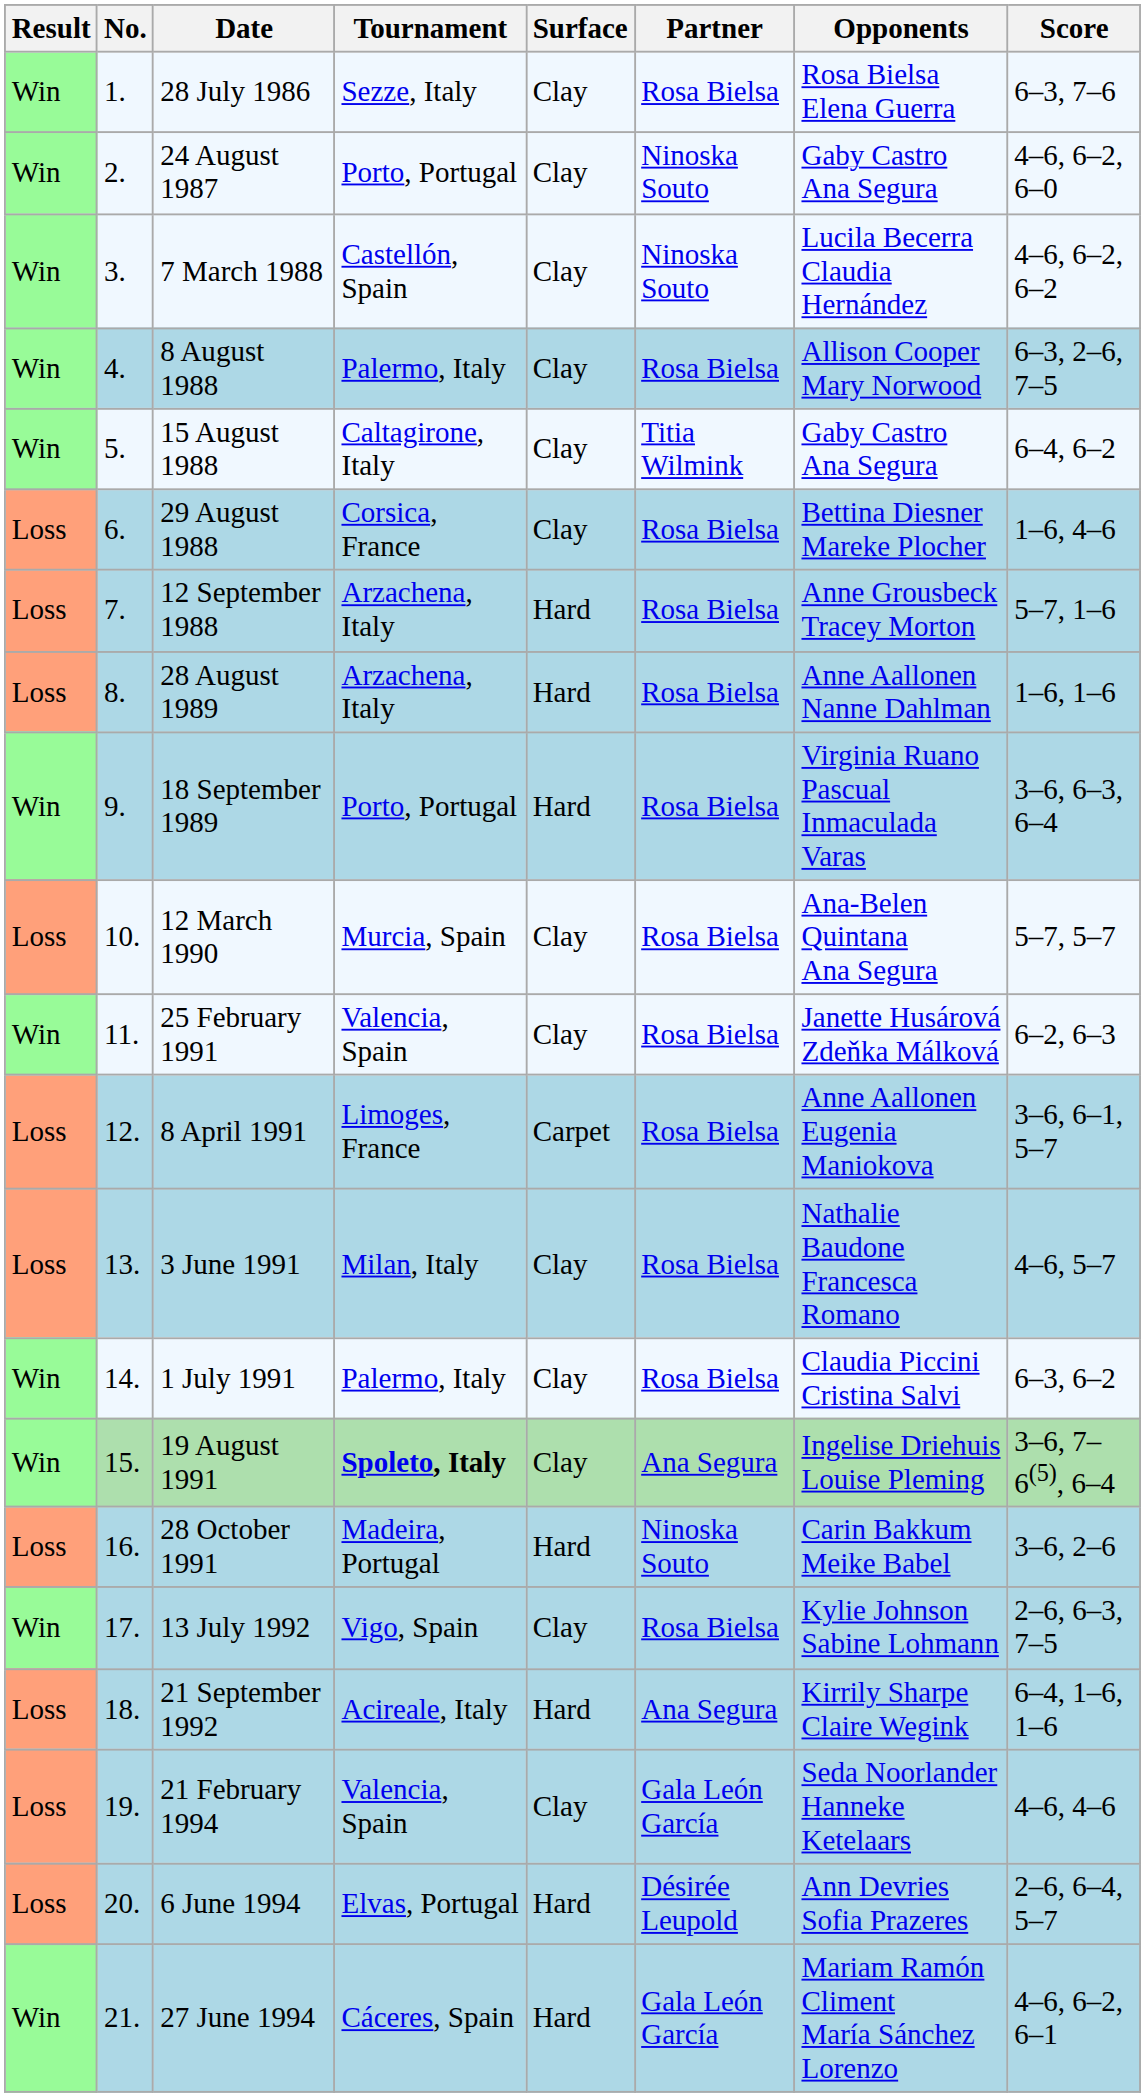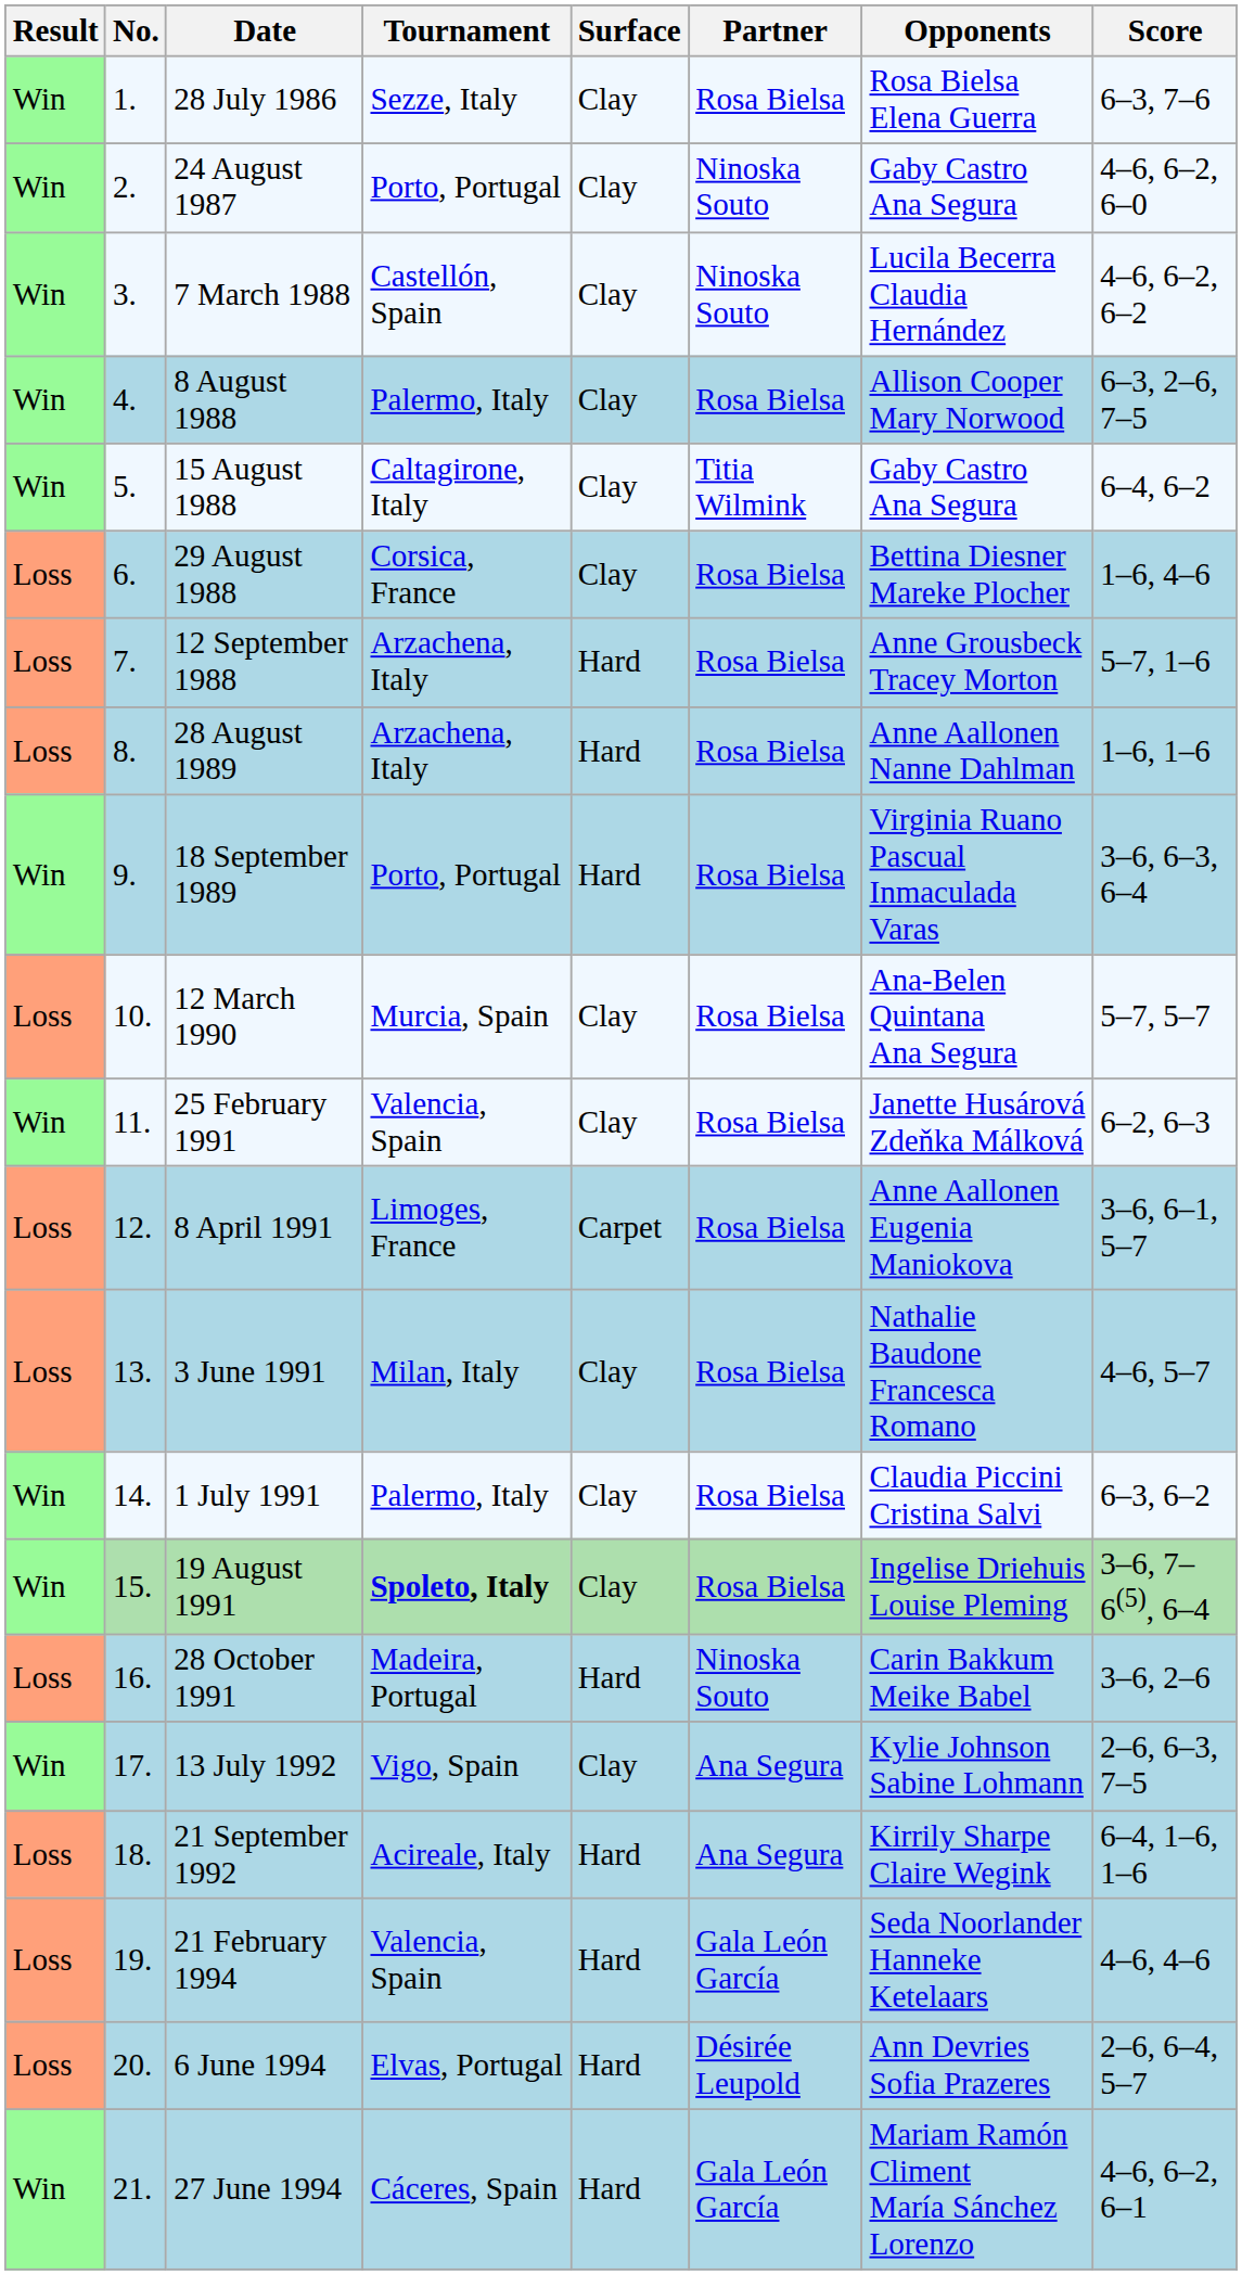 <table class="sortable wikitable" style="font-size:97%">
 <tr>
 <th>Result</th>
 <th>No.</th>
 <th>Date</th>
 <th>Tournament</th>
 <th>Surface</th>
 <th>Partner</th>
 <th>Opponents</th>
 <th>Score</th>
 </tr>
 <tr bgcolor="#f0f8ff">
 <td style="background:#98fb98;">Win</td>
 <td>1.</td>
 <td>28 July 1986</td>
 <td><a href='#'>Sezze</a>, Italy</td>
 <td>Clay</td>
 <td> <a href='#'>Rosa Bielsa</a></td>
 <td> <a href='#'>Rosa Bielsa</a> <br>  <a href='#'>Elena Guerra</a></td>
 <td>6–3, 7–6</td>
 </tr>
 <tr bgcolor="#f0f8ff">
 <td style="background:#98fb98;">Win</td>
 <td>2.</td>
 <td>24 August 1987</td>
 <td><a href='#'>Porto</a>, Portugal</td>
 <td>Clay</td>
 <td> <a href='#'>Ninoska Souto</a></td>
 <td> <a href='#'>Gaby Castro</a> <br>  <a href='#'>Ana Segura</a></td>
 <td>4–6, 6–2, 6–0</td>
 </tr>
 <tr bgcolor="#f0f8ff">
 <td style="background:#98fb98;">Win</td>
 <td>3.</td>
 <td>7 March 1988</td>
 <td><a href='#'>Castellón</a>, Spain</td>
 <td>Clay</td>
 <td> <a href='#'>Ninoska Souto</a></td>
 <td> <a href='#'>Lucila Becerra</a> <br>  <a href='#'>Claudia Hernández</a></td>
 <td>4–6, 6–2, 6–2</td>
 </tr>
 <tr style="background:lightblue;">
 <td style="background:#98fb98;">Win</td>
 <td>4.</td>
 <td>8 August 1988</td>
 <td><a href='#'>Palermo</a>, Italy</td>
 <td>Clay</td>
 <td> <a href='#'>Rosa Bielsa</a></td>
 <td> <a href='#'>Allison Cooper</a> <br>  <a href='#'>Mary Norwood</a></td>
 <td>6–3, 2–6, 7–5</td>
 </tr>
 <tr style="background:#f0f8ff;">
 <td style="background:#98fb98;">Win</td>
 <td>5.</td>
 <td>15 August 1988</td>
 <td><a href='#'>Caltagirone</a>, Italy</td>
 <td>Clay</td>
 <td> <a href='#'>Titia Wilmink</a></td>
 <td> <a href='#'>Gaby Castro</a> <br>  <a href='#'>Ana Segura</a></td>
 <td>6–4, 6–2</td>
 </tr>
 <tr style="background:lightblue;">
 <td style="background:#ffa07a;">Loss</td>
 <td>6.</td>
 <td>29 August 1988</td>
 <td><a href='#'>Corsica</a>, France</td>
 <td>Clay</td>
 <td> <a href='#'>Rosa Bielsa</a></td>
 <td> <a href='#'>Bettina Diesner</a> <br>  <a href='#'>Mareke Plocher</a></td>
 <td>1–6, 4–6</td>
 </tr>
 <tr style="background:lightblue;">
 <td style="background:#ffa07a;">Loss</td>
 <td>7.</td>
 <td>12 September 1988</td>
 <td><a href='#'>Arzachena</a>, Italy</td>
 <td>Hard</td>
 <td> <a href='#'>Rosa Bielsa</a></td>
 <td> <a href='#'>Anne Grousbeck</a> <br>  <a href='#'>Tracey Morton</a></td>
 <td>5–7, 1–6</td>
 </tr>
 <tr style="background:lightblue;">
 <td style="background:#ffa07a;">Loss</td>
 <td>8.</td>
 <td>28 August 1989</td>
 <td><a href='#'>Arzachena</a>, Italy</td>
 <td>Hard</td>
 <td> <a href='#'>Rosa Bielsa</a></td>
 <td> <a href='#'>Anne Aallonen</a> <br>  <a href='#'>Nanne Dahlman</a></td>
 <td>1–6, 1–6</td>
 </tr>
 <tr style="background:lightblue;">
 <td style="background:#98fb98;">Win</td>
 <td>9.</td>
 <td>18 September 1989</td>
 <td><a href='#'>Porto</a>, Portugal</td>
 <td>Hard</td>
 <td> <a href='#'>Rosa Bielsa</a></td>
 <td> <a href='#'>Virginia Ruano Pascual</a> <br>  <a href='#'>Inmaculada Varas</a></td>
 <td>3–6, 6–3, 6–4</td>
 </tr>
 <tr bgcolor="#f0f8ff">
 <td style="background:#ffa07a;">Loss</td>
 <td>10.</td>
 <td>12 March 1990</td>
 <td><a href='#'>Murcia</a>, Spain</td>
 <td>Clay</td>
 <td> <a href='#'>Rosa Bielsa</a></td>
 <td> <a href='#'>Ana-Belen Quintana</a> <br>  <a href='#'>Ana Segura</a></td>
 <td>5–7, 5–7</td>
 </tr>
 <tr bgcolor="#f0f8ff">
 <td style="background:#98fb98;">Win</td>
 <td>11.</td>
 <td>25 February 1991</td>
 <td><a href='#'>Valencia</a>, Spain</td>
 <td>Clay</td>
 <td> <a href='#'>Rosa Bielsa</a></td>
 <td> <a href='#'>Janette Husárová</a> <br>  <a href='#'>Zdeňka Málková</a></td>
 <td>6–2, 6–3</td>
 </tr>
 <tr style="background:lightblue;">
 <td style="background:#ffa07a;">Loss</td>
 <td>12.</td>
 <td>8 April 1991</td>
 <td><a href='#'>Limoges</a>, France</td>
 <td>Carpet</td>
 <td> <a href='#'>Rosa Bielsa</a></td>
 <td> <a href='#'>Anne Aallonen</a> <br>  <a href='#'>Eugenia Maniokova</a></td>
 <td>3–6, 6–1, 5–7</td>
 </tr>
 <tr style="background:lightblue;">
 <td style="background:#ffa07a;">Loss</td>
 <td>13.</td>
 <td>3 June 1991</td>
 <td><a href='#'>Milan</a>, Italy</td>
 <td>Clay</td>
 <td> <a href='#'>Rosa Bielsa</a></td>
 <td> <a href='#'>Nathalie Baudone</a> <br>  <a href='#'>Francesca Romano</a></td>
 <td>4–6, 5–7</td>
 </tr>
 <tr bgcolor="#f0f8ff">
 <td style="background:#98fb98;">Win</td>
 <td>14.</td>
 <td>1 July 1991</td>
 <td><a href='#'>Palermo</a>, Italy</td>
 <td>Clay</td>
 <td> <a href='#'>Rosa Bielsa</a></td>
 <td> <a href='#'>Claudia Piccini</a> <br>  <a href='#'>Cristina Salvi</a></td>
 <td>6–3, 6–2</td>
 </tr>
 <tr style="background:#addfad;">
 <td style="background:#98fb98;">Win</td>
 <td>15.</td>
 <td>19 August 1991</td>
 <td><strong><a href='#'>Spoleto</a>, Italy</strong></td>
 <td>Clay</td>
-<td> <a href='#'>Ana Segura</a></td>
+<td> <a href='#'>Rosa Bielsa</a></td>
 <td> <a href='#'>Ingelise Driehuis</a> <br>  <a href='#'>Louise Pleming</a></td>
 <td>3–6, 7–6<sup>(5)</sup>, 6–4</td>
 </tr>
 <tr style="background:lightblue;">
 <td style="background:#ffa07a;">Loss</td>
 <td>16.</td>
 <td>28 October 1991</td>
 <td><a href='#'>Madeira</a>, Portugal</td>
 <td>Hard</td>
 <td> <a href='#'>Ninoska Souto</a></td>
 <td> <a href='#'>Carin Bakkum</a> <br>  <a href='#'>Meike Babel</a></td>
 <td>3–6, 2–6</td>
 </tr>
 <tr style="background:lightblue;">
 <td style="background:#98fb98;">Win</td>
 <td>17.</td>
 <td>13 July 1992</td>
 <td><a href='#'>Vigo</a>, Spain</td>
 <td>Clay</td>
-<td> <a href='#'>Rosa Bielsa</a></td>
+<td> <a href='#'>Ana Segura</a></td>
 <td> <a href='#'>Kylie Johnson</a> <br>  <a href='#'>Sabine Lohmann</a></td>
 <td>2–6, 6–3, 7–5</td>
 </tr>
 <tr style="background:lightblue;">
 <td style="background:#ffa07a;">Loss</td>
 <td>18.</td>
 <td>21 September 1992</td>
 <td><a href='#'>Acireale</a>, Italy</td>
 <td>Hard</td>
 <td> <a href='#'>Ana Segura</a></td>
 <td> <a href='#'>Kirrily Sharpe</a> <br>  <a href='#'>Claire Wegink</a></td>
 <td>6–4, 1–6, 1–6</td>
 </tr>
 <tr style="background:lightblue;">
 <td style="background:#ffa07a;">Loss</td>
 <td>19.</td>
 <td>21 February 1994</td>
 <td><a href='#'>Valencia</a>, Spain</td>
-<td>Clay</td>
+<td>Hard</td>
 <td> <a href='#'>Gala León García</a></td>
 <td> <a href='#'>Seda Noorlander</a> <br>  <a href='#'>Hanneke Ketelaars</a></td>
 <td>4–6, 4–6</td>
 </tr>
 <tr style="background:lightblue;">
 <td style="background:#ffa07a;">Loss</td>
 <td>20.</td>
 <td>6 June 1994</td>
 <td><a href='#'>Elvas</a>, Portugal</td>
 <td>Hard</td>
 <td> <a href='#'>Désirée Leupold</a></td>
 <td> <a href='#'>Ann Devries</a> <br>  <a href='#'>Sofia Prazeres</a></td>
 <td>2–6, 6–4, 5–7</td>
 </tr>
 <tr style="background:lightblue;">
 <td style="background:#98fb98;">Win</td>
 <td>21.</td>
 <td>27 June 1994</td>
 <td><a href='#'>Cáceres</a>, Spain</td>
 <td>Hard</td>
 <td> <a href='#'>Gala León García</a></td>
 <td> <a href='#'>Mariam Ramón Climent</a> <br>  <a href='#'>María Sánchez Lorenzo</a></td>
 <td>4–6, 6–2, 6–1</td>
 </tr>
 </table>
